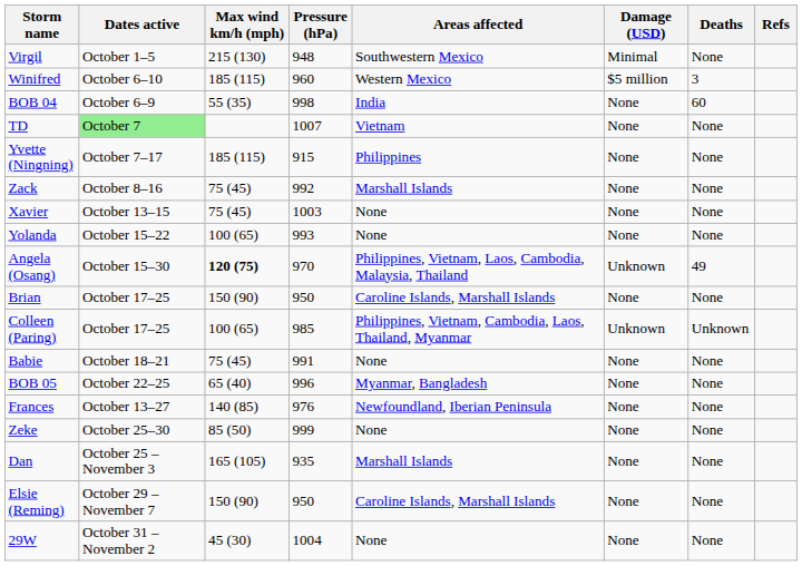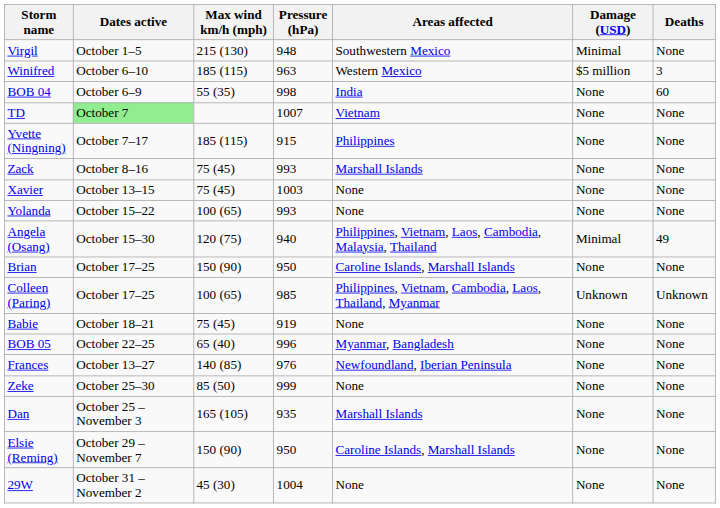 <table class="wikitable sortable">
 <tr>
 <th width="5%">Storm name</th>
 <th width="15%">Dates active</th>
 <th width="10%">Max wind<br>km/h (mph)</th>
 <th width="5%">Pressure<br>(hPa)</th>
 <th width="30%">Areas affected</th>
 <th width="10%">Damage<br>(<a href='#'>USD</a>)</th>
 <th width="5%">Deaths</th>
-<th width="5%">Refs</th>
 </tr>
 <tr>
 <td><a href='#'>Virgil</a></td>
 <td>October 1–5</td>
 <td>215 (130)</td>
 <td>948</td>
 <td>Southwestern <a href='#'>Mexico</a></td>
 <td>Minimal</td>
 <td>None</td>
-<td></td>
 </tr>
 <tr>
 <td><a href='#'>Winifred</a></td>
 <td>October 6–10</td>
 <td>185 (115)</td>
-<td>960</td>
+<td>963</td>
 <td>Western <a href='#'>Mexico</a></td>
 <td>$5 million</td>
 <td>3</td>
-<td></td>
 </tr>
 <tr>
 <td><a href='#'>BOB 04</a></td>
 <td>October 6–9</td>
 <td>55 (35)</td>
 <td>998</td>
 <td><a href='#'>India</a></td>
 <td>None</td>
 <td>60</td>
-<td></td>
 </tr>
 <tr>
 <td><a href='#'>TD</a></td>
 <td style="background: lightgreen;">October 7</td>
 <td></td>
 <td>1007</td>
 <td><a href='#'>Vietnam</a></td>
 <td>None</td>
 <td>None</td>
-<td></td>
 </tr>
 <tr>
 <td><a href='#'>Yvette (Ningning)</a></td>
 <td>October 7–17</td>
 <td>185 (115)</td>
 <td>915</td>
 <td><a href='#'>Philippines</a></td>
 <td>None</td>
 <td>None</td>
-<td></td>
 </tr>
 <tr>
 <td><a href='#'>Zack</a></td>
 <td>October 8–16</td>
 <td>75 (45)</td>
-<td>992</td>
+<td>993</td>
 <td><a href='#'>Marshall Islands</a></td>
 <td>None</td>
 <td>None</td>
-<td></td>
 </tr>
 <tr>
 <td><a href='#'>Xavier</a></td>
 <td>October 13–15</td>
 <td>75 (45)</td>
 <td>1003</td>
 <td>None</td>
 <td>None</td>
 <td>None</td>
-<td></td>
 </tr>
 <tr>
 <td><a href='#'>Yolanda</a></td>
 <td>October 15–22</td>
 <td>100 (65)</td>
 <td>993</td>
 <td>None</td>
 <td>None</td>
 <td>None</td>
-<td></td>
 </tr>
 <tr>
 <td><a href='#'>Angela (Osang)</a></td>
 <td>October 15–30</td>
-<td><strong>120 (75)</strong></td>
-<td>970</td>
+<td>120 (75)</td>
+<td>940</td>
 <td><a href='#'>Philippines</a>, <a href='#'>Vietnam</a>, <a href='#'>Laos</a>, <a href='#'>Cambodia</a>, <a href='#'>Malaysia</a>, <a href='#'>Thailand</a></td>
-<td>Unknown</td>
+<td>Minimal</td>
 <td>49</td>
-<td></td>
 </tr>
 <tr>
 <td><a href='#'>Brian</a></td>
 <td>October 17–25</td>
 <td>150 (90)</td>
 <td>950</td>
 <td><a href='#'>Caroline Islands</a>, <a href='#'>Marshall Islands</a></td>
 <td>None</td>
 <td>None</td>
-<td></td>
 </tr>
 <tr>
 <td><a href='#'>Colleen (Paring)</a></td>
 <td>October 17–25</td>
 <td>100 (65)</td>
 <td>985</td>
 <td><a href='#'>Philippines</a>, <a href='#'>Vietnam</a>, <a href='#'>Cambodia</a>, <a href='#'>Laos</a>, <a href='#'>Thailand</a>, <a href='#'>Myanmar</a></td>
 <td>Unknown</td>
 <td>Unknown</td>
-<td></td>
 </tr>
 <tr>
 <td><a href='#'>Babie</a></td>
 <td>October 18–21</td>
 <td>75 (45)</td>
-<td>991</td>
+<td>919</td>
 <td>None</td>
 <td>None</td>
 <td>None</td>
-<td></td>
 </tr>
 <tr>
 <td><a href='#'>BOB 05</a></td>
 <td>October 22–25</td>
 <td>65 (40)</td>
 <td>996</td>
 <td><a href='#'>Myanmar</a>, <a href='#'>Bangladesh</a></td>
 <td>None</td>
 <td>None</td>
-<td></td>
 </tr>
 <tr>
 <td><a href='#'>Frances</a></td>
 <td>October 13–27</td>
 <td>140 (85)</td>
 <td>976</td>
 <td><a href='#'>Newfoundland</a>, <a href='#'>Iberian Peninsula</a></td>
 <td>None</td>
 <td>None</td>
-<td></td>
 </tr>
 <tr>
 <td><a href='#'>Zeke</a></td>
 <td>October 25–30</td>
 <td>85 (50)</td>
 <td>999</td>
 <td>None</td>
 <td>None</td>
 <td>None</td>
-<td></td>
 </tr>
 <tr>
 <td><a href='#'>Dan</a></td>
 <td>October 25 – November 3</td>
 <td>165 (105)</td>
 <td>935</td>
 <td><a href='#'>Marshall Islands</a></td>
 <td>None</td>
 <td>None</td>
-<td></td>
 </tr>
 <tr>
 <td><a href='#'>Elsie (Reming)</a></td>
 <td>October 29 – November 7</td>
 <td>150 (90)</td>
 <td>950</td>
 <td><a href='#'>Caroline Islands</a>, <a href='#'>Marshall Islands</a></td>
 <td>None</td>
 <td>None</td>
-<td></td>
 </tr>
 <tr>
 <td><a href='#'>29W</a></td>
 <td>October 31 – November 2</td>
 <td>45 (30)</td>
 <td>1004</td>
 <td>None</td>
 <td>None</td>
 <td>None</td>
-<td></td>
 </tr>
 </table>
